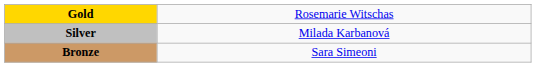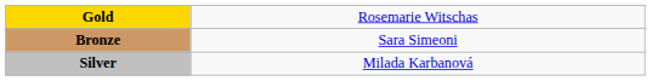 <table class="wikitable" style="text-align:center; " width="35%">
 <tr>
 <td bgcolor="gold"><strong>Gold</strong></td>
 <td><a href='#'>Rosemarie Witschas</a><br>  <small><em></em></small></td>
 </tr>
 <tr>
+<td bgcolor="CC9966"><strong>Bronze</strong></td>
+<td><a href='#'>Sara Simeoni</a><br>  <small><em></em></small></td>
+</tr>
+<tr>
 <td bgcolor="silver"><strong>Silver</strong></td>
 <td><a href='#'>Milada Karbanová</a><br>  <small><em></em></small></td>
 </tr>
-<tr>
-<td bgcolor="CC9966"><strong>Bronze</strong></td>
-<td><a href='#'>Sara Simeoni</a><br>  <small><em></em></small></td>
-</tr>
 </table>
